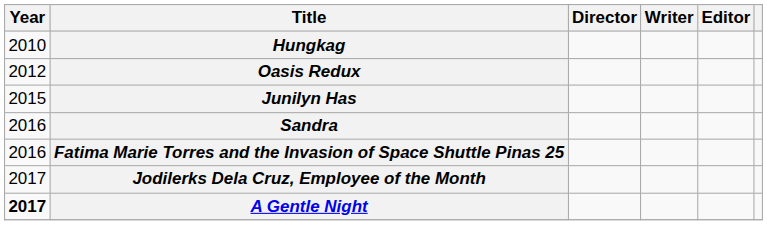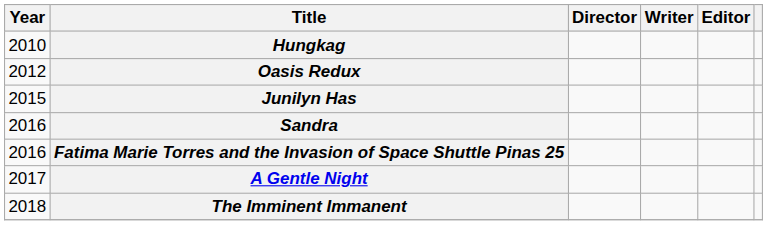 <table class="wikitable plainrowheaders sortable">
 <tr style="background:#ccc; text-align:center;">
 <th scope="col">Year</th>
 <th scope="col">Title</th>
 <th scope="col">Director</th>
 <th scope="col">Writer</th>
 <th scope="col">Editor</th>
 <th scope="col" class="unsortable"></th>
 </tr>
 <tr>
 <td>2010</td>
 <th scope=row><em>Hungkag</em></th>
 <td></td>
 <td></td>
 <td></td>
 <td style="text-align:center;"></td>
 </tr>
 <tr>
 <td>2012</td>
 <th scope=row><em>Oasis Redux</em></th>
 <td></td>
 <td></td>
 <td></td>
 <td style="text-align:center;"></td>
 </tr>
 <tr>
 <td>2015</td>
 <th scope=row><em>Junilyn Has</em></th>
 <td></td>
 <td></td>
 <td></td>
 <td style="text-align:center;"></td>
 </tr>
 <tr>
 <td>2016</td>
 <th scope=row><em>Sandra</em></th>
 <td></td>
 <td></td>
 <td></td>
 <td style="text-align:center;"></td>
 </tr>
 <tr>
 <td>2016</td>
 <th scope=row><em>Fatima Marie Torres and the Invasion of Space Shuttle Pinas 25</em></th>
 <td></td>
 <td></td>
 <td></td>
 <td style="text-align:center;"></td>
 </tr>
 <tr>
 <td>2017</td>
-<th scope=row><em>Jodilerks Dela Cruz, Employee of the Month</em></th>
+<th scope=row><em><a href='#'>A Gentle Night</a></em></th>
 <td></td>
 <td></td>
 <td></td>
 <td style="text-align:center;"></td>
 </tr>
 <tr>
-<td><strong>2017</strong></td>
-<th scope=row><em><a href='#'>A Gentle Night</a></em></th>
+<td>2018</td>
+<th scope=row><em>The Imminent Immanent</em></th>
 <td></td>
 <td></td>
 <td></td>
 <td style="text-align:center;"></td>
 </tr>
 <tr>
 </tr>
 </table>
